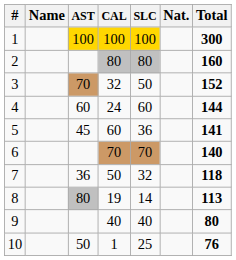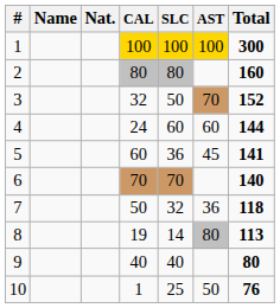 <table class="wikitable sortable" style="text-align:center;">
 <tr>
 <th>#</th>
 <th>Name</th>
-<th><small>AST</small></th>
+<th>Nat.</th>
 <th><small>CAL</small></th>
 <th><small>SLC</small></th>
-<th>Nat.</th>
+<th><small>AST</small></th>
 <th>Total</th>
 </tr>
 <tr>
 <td>1</td>
 <td align=left></td>
+<td></td>
 <td bgcolor=gold>100</td>
 <td bgcolor=gold>100</td>
 <td bgcolor=gold>100</td>
-<td></td>
 <td><strong>300</strong></td>
 </tr>
 <tr>
 <td>2</td>
 <td align=left></td>
 <td></td>
 <td bgcolor=silver>80</td>
 <td bgcolor=silver>80</td>
 <td></td>
 <td><strong>160</strong></td>
 </tr>
 <tr>
 <td>3</td>
 <td align=left></td>
-<td bgcolor=cc9966>70</td>
+<td></td>
 <td>32</td>
 <td>50</td>
-<td></td>
+<td bgcolor=cc9966>70</td>
 <td><strong>152</strong></td>
 </tr>
 <tr>
 <td>4</td>
 <td align=left></td>
-<td>60</td>
+<td></td>
 <td>24</td>
 <td>60</td>
-<td></td>
+<td>60</td>
 <td><strong>144</strong></td>
 </tr>
 <tr>
 <td>5</td>
 <td align=left></td>
-<td>45</td>
+<td></td>
 <td>60</td>
 <td>36</td>
-<td></td>
+<td>45</td>
 <td><strong>141</strong></td>
 </tr>
 <tr>
 <td>6</td>
 <td align=left></td>
 <td></td>
 <td bgcolor=cc9966>70</td>
 <td bgcolor=cc9966>70</td>
 <td></td>
 <td><strong>140</strong></td>
 </tr>
 <tr>
 <td>7</td>
 <td align=left></td>
-<td>36</td>
+<td></td>
 <td>50</td>
 <td>32</td>
-<td></td>
+<td>36</td>
 <td><strong>118</strong></td>
 </tr>
 <tr>
 <td>8</td>
 <td align=left></td>
-<td bgcolor=silver>80</td>
+<td></td>
 <td>19</td>
 <td>14</td>
-<td></td>
+<td bgcolor=silver>80</td>
 <td><strong>113</strong></td>
 </tr>
 <tr>
 <td>9</td>
 <td align=left></td>
 <td></td>
 <td>40</td>
 <td>40</td>
 <td></td>
 <td><strong>80</strong></td>
 </tr>
 <tr>
 <td>10</td>
 <td align=left></td>
-<td>50</td>
+<td></td>
 <td>1</td>
 <td>25</td>
-<td></td>
+<td>50</td>
 <td><strong>76</strong></td>
 </tr>
 </table>
